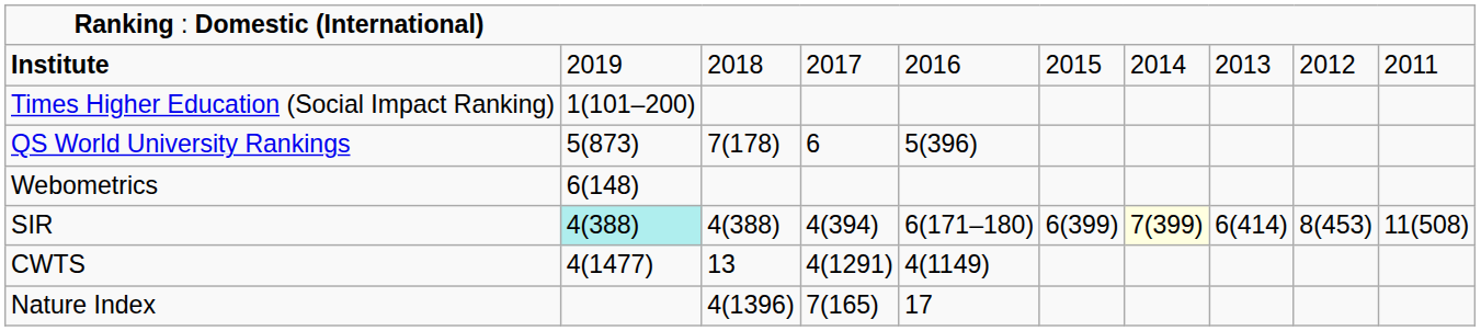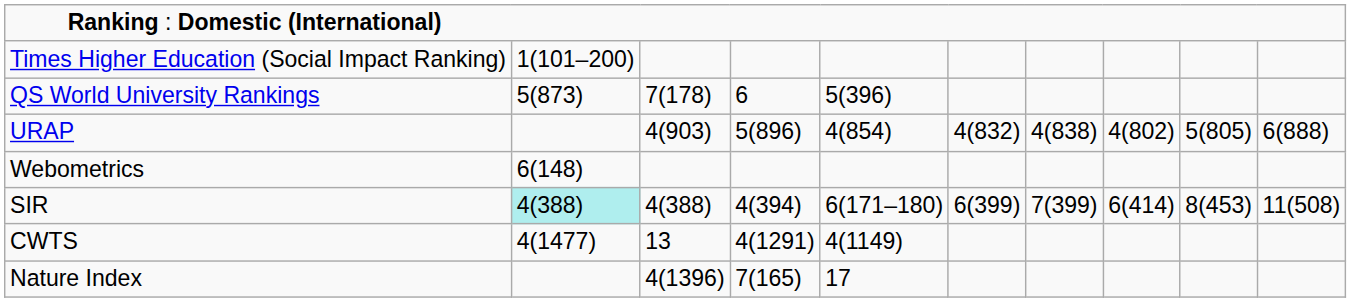 <table class="wikitable">
 <tr>
 <td colspan="10">                                                                                                <strong>Ranking</strong> : <strong>Domestic (International)</strong></td>
-</tr>
-<tr>
-<td><strong>Institute</strong></td>
-<td>2019</td>
-<td>2018</td>
-<td>2017</td>
-<td>2016</td>
-<td>2015</td>
-<td>2014</td>
-<td>2013</td>
-<td>2012</td>
-<td>2011</td>
 </tr>
 <tr>
 <td><a href='#'>Times Higher Education</a> (Social Impact Ranking)</td>
 <td>1(101–200)</td>
 <td></td>
 <td></td>
 <td></td>
 <td></td>
 <td></td>
 <td></td>
 <td></td>
 <td></td>
 </tr>
 <tr>
 <td><a href='#'>QS World University Rankings</a></td>
 <td>5(873)</td>
 <td>7(178)</td>
 <td>6</td>
 <td>5(396)</td>
 <td></td>
 <td></td>
 <td></td>
 <td></td>
 <td></td>
 </tr>
 <tr>
+<td><a href='#'>URAP</a></td>
+<td></td>
+<td>4(903)</td>
+<td>5(896)</td>
+<td>4(854)</td>
+<td>4(832)</td>
+<td>4(838)</td>
+<td>4(802)</td>
+<td>5(805)</td>
+<td>6(888)</td>
+</tr>
+<tr>
 <td>Webometrics</td>
 <td>6(148)</td>
 <td></td>
 <td></td>
 <td></td>
 <td></td>
 <td></td>
 <td></td>
 <td></td>
 <td></td>
 </tr>
 <tr>
 <td>SIR</td>
 <td style="background: paleturquoise;">4(388)</td>
 <td>4(388)</td>
 <td>4(394)</td>
 <td>6(171–180)</td>
 <td>6(399)</td>
-<td style="background: lightyellow;">7(399)</td>
+<td>7(399)</td>
 <td>6(414)</td>
 <td>8(453)</td>
 <td>11(508)</td>
 </tr>
 <tr>
 <td>CWTS</td>
 <td>4(1477)</td>
 <td>13</td>
 <td>4(1291)</td>
 <td>4(1149)</td>
 <td></td>
 <td></td>
 <td></td>
 <td></td>
 <td></td>
 </tr>
 <tr>
 <td>Nature Index</td>
 <td></td>
 <td>4(1396)</td>
 <td>7(165)</td>
 <td>17</td>
 <td></td>
 <td></td>
 <td></td>
 <td></td>
 <td></td>
 </tr>
 </table>
